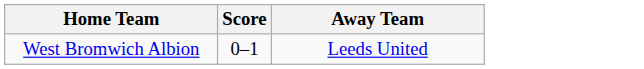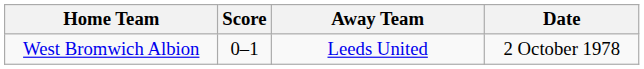 <table class="wikitable" style="text-align:center;">
 <tr>
 <th width=175>Home Team</th>
 <th width=20>Score</th>
 <th width=175>Away Team</th>
+<th width=125>Date</th>
 </tr>
 <tr>
 <td><a href='#'>West Bromwich Albion</a></td>
 <td>0–1</td>
 <td><a href='#'>Leeds United</a></td>
+<td>2 October 1978</td>
 </tr>
 </table>
